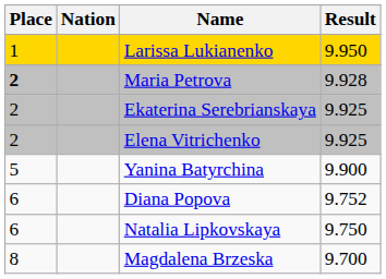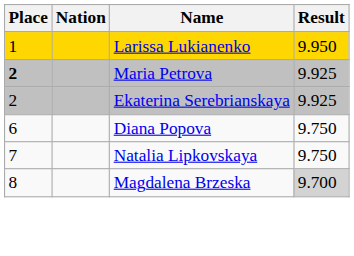 <table class="wikitable">
 <tr>
 <th>Place</th>
 <th>Nation</th>
 <th>Name</th>
 <th>Result</th>
 </tr>
 <tr bgcolor=gold>
 <td>1</td>
 <td></td>
 <td><a href='#'>Larissa Lukianenko</a></td>
 <td>9.950</td>
 </tr>
 <tr bgcolor=silver>
 <td><strong>2</strong></td>
 <td></td>
 <td><a href='#'>Maria Petrova</a></td>
-<td>9.928</td>
+<td>9.925</td>
 </tr>
 <tr bgcolor=silver>
 <td>2</td>
 <td></td>
 <td><a href='#'>Ekaterina Serebrianskaya</a></td>
 <td>9.925</td>
 </tr>
-<tr bgcolor=silver>
-<td>2</td>
-<td></td>
-<td><a href='#'>Elena Vitrichenko</a></td>
-<td>9.925</td>
-</tr>
-<tr>
-<td>5</td>
-<td></td>
-<td><a href='#'>Yanina Batyrchina</a></td>
-<td>9.900</td>
-</tr>
 <tr>
 <td>6</td>
 <td></td>
 <td><a href='#'>Diana Popova</a></td>
-<td>9.752</td>
+<td>9.750</td>
 </tr>
 <tr>
-<td>6</td>
+<td>7</td>
 <td></td>
 <td><a href='#'>Natalia Lipkovskaya</a></td>
 <td>9.750</td>
 </tr>
 <tr>
 <td>8</td>
 <td></td>
 <td><a href='#'>Magdalena Brzeska</a></td>
-<td>9.700</td>
+<td style="background: lightgrey;">9.700</td>
 </tr>
 </table>
